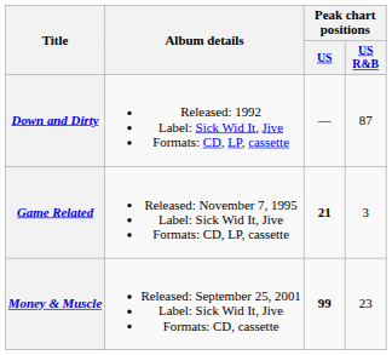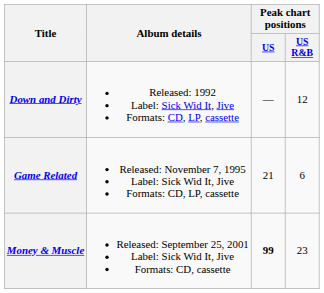 <table class="wikitable plainrowheaders" style="text-align:center;">
 <tr>
 <th scope="col" rowspan="2">Title</th>
 <th scope="col" rowspan="2">Album details</th>
 <th scope="col" colspan="5">Peak chart positions</th>
 </tr>
 <tr>
 <th scope="col" style="width:3em;font-size:90%;"><a href='#'>US</a><br></th>
 <th scope="col" style="width:3em;font-size:90%;"><a href='#'>US<br>R&B</a><br></th>
 </tr>
 <tr>
 <th scope="row"><em><a href='#'>Down and Dirty</a></em></th>
 <td><br><ul><li>Released: 1992</li><li>Label: <a href='#'>Sick Wid It</a>, <a href='#'>Jive</a></li><li>Formats: <a href='#'>CD</a>, <a href='#'>LP</a>, <a href='#'>cassette</a></li></ul></td>
 <td>—</td>
-<td>87</td>
+<td>12</td>
 </tr>
 <tr>
 <th scope="row"><em><a href='#'>Game Related</a></em></th>
 <td><br><ul><li>Released: November 7, 1995</li><li>Label: Sick Wid It, Jive</li><li>Formats: CD, LP, cassette</li></ul></td>
-<td><strong>21</strong></td>
-<td>3</td>
+<td>21</td>
+<td>6</td>
 </tr>
 <tr>
 <th scope="row"><em><a href='#'>Money & Muscle</a></em></th>
 <td><br><ul><li>Released: September 25, 2001</li><li>Label: Sick Wid It, Jive</li><li>Formats: CD, cassette</li></ul></td>
 <td><strong>99</strong></td>
 <td>23</td>
 </tr>
 </table>
